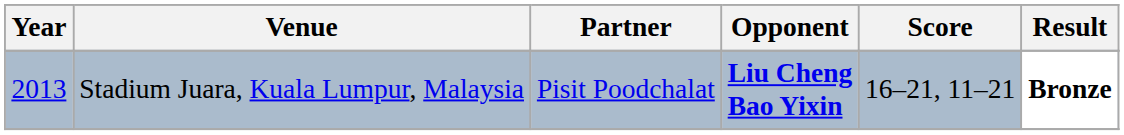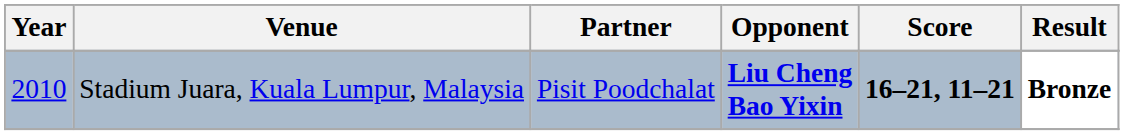 <table class="sortable wikitable" style="font-size: 90%;">
 <tr>
 <th>Year</th>
 <th>Venue</th>
 <th>Partner</th>
 <th>Opponent</th>
 <th>Score</th>
 <th>Result</th>
 </tr>
 <tr>
 </tr>
 <tr style="background:#AABBCC">
-<td align="center"><a href='#'>2013</a></td>
+<td align="center"><a href='#'>2010</a></td>
 <td align="left">Stadium Juara, <a href='#'>Kuala Lumpur</a>, <a href='#'>Malaysia</a></td>
 <td align="left"> <a href='#'>Pisit Poodchalat</a></td>
 <td align="left"><strong> <a href='#'>Liu Cheng</a><br> <a href='#'>Bao Yixin</a></strong></td>
-<td align="center">16–21, 11–21</td>
+<td align="center"><strong>16–21, 11–21</strong></td>
 <td style="text-align:left; background:white"> <strong>Bronze</strong></td>
 </tr>
 <tr>
 </tr>
 </table>
